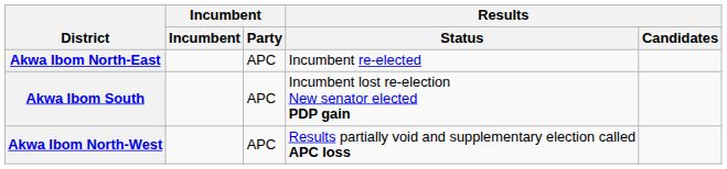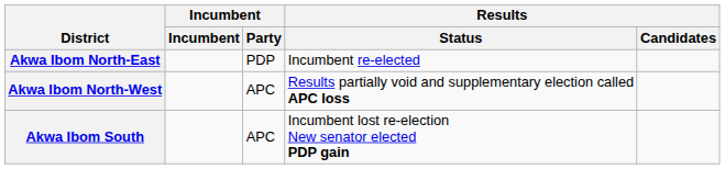 <table class="wikitable sortable">
 <tr valign=bottom>
 <th rowspan=2>District</th>
 <th colspan=2>Incumbent</th>
 <th colspan=2>Results</th>
 </tr>
 <tr valign=bottom>
 <th>Incumbent</th>
 <th>Party</th>
 <th>Status</th>
 <th>Candidates</th>
 </tr>
 <tr>
 <th><a href='#'>Akwa Ibom North-East</a></th>
 <td></td>
+<td>PDP</td>
+<td>Incumbent <a href='#'>re-elected</a></td>
+<td nowrap></td>
+</tr>
+<tr>
+<th><a href='#'>Akwa Ibom North-West</a></th>
+<td></td>
 <td>APC</td>
-<td>Incumbent <a href='#'>re-elected</a></td>
+<td><a href='#'>Results</a> partially void and supplementary election called<br><strong>APC loss</strong></td>
 <td nowrap></td>
 </tr>
 <tr>
 <th><a href='#'>Akwa Ibom South</a></th>
 <td></td>
 <td>APC</td>
 <td>Incumbent lost re-election<br><a href='#'>New senator elected</a><br><strong>PDP gain</strong></td>
 <td nowrap></td>
 </tr>
-<tr>
-<th><a href='#'>Akwa Ibom North-West</a></th>
-<td></td>
-<td>APC</td>
-<td><a href='#'>Results</a> partially void and supplementary election called<br><strong>APC loss</strong></td>
-<td nowrap></td>
-</tr>
 </table>
